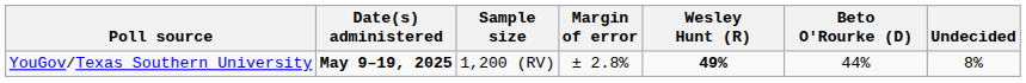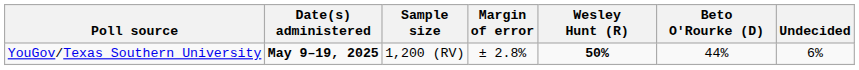 <table class="wikitable" style="font-size:90%;text-align:center;">
 <tr valign=bottom>
 <th>Poll source</th>
 <th>Date(s)<br>administered</th>
 <th>Sample<br>size</th>
 <th>Margin<br>of error</th>
 <th style="width:100px;">Wesley<br>Hunt (R)</th>
 <th style="width:100px;">Beto<br>O'Rourke (D)</th>
 <th>Undecided</th>
 </tr>
 <tr>
 <td style="text-align:left;"><a href='#'>YouGov</a>/<a href='#'>Texas Southern University</a></td>
 <td><strong>May 9–19, 2025</strong></td>
 <td>1,200 (RV)</td>
 <td>± 2.8%</td>
-<td><strong>49%</strong></td>
+<td><strong>50%</strong></td>
 <td>44%</td>
-<td>8%</td>
+<td>6%</td>
 </tr>
 </table>
